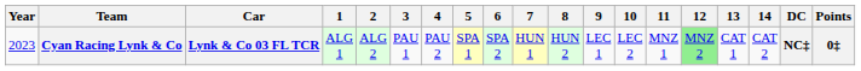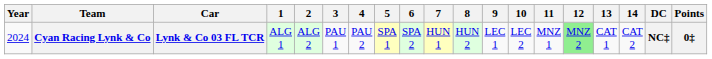 <table class="wikitable" style="text-align:center; font-size:85%">
 <tr>
 <th>Year</th>
 <th>Team</th>
 <th>Car</th>
 <th>1</th>
 <th>2</th>
 <th>3</th>
 <th>4</th>
 <th>5</th>
 <th>6</th>
 <th>7</th>
 <th>8</th>
 <th>9</th>
 <th>10</th>
 <th>11</th>
 <th>12</th>
 <th>13</th>
 <th>14</th>
 <th>DC</th>
 <th>Points</th>
 </tr>
 <tr>
-<td><a href='#'>2023</a></td>
+<td><a href='#'>2024</a></td>
 <th><a href='#'>Cyan Racing Lynk & Co</a></th>
 <th><a href='#'>Lynk & Co 03 FL TCR</a></th>
 <td style="background:#DFFFDF;"><a href='#'>ALG<br>1</a><br></td>
 <td style="background:#DFFFDF;"><a href='#'>ALG<br>2</a><br></td>
 <td><a href='#'>PAU<br>1</a></td>
 <td><a href='#'>PAU<br>2</a></td>
 <td style="background:#FFFFBF;"><a href='#'>SPA<br>1</a><br></td>
 <td style="background:#DFFFDF;"><a href='#'>SPA<br>2</a><br></td>
 <td style="background:#FFFFBF;"><a href='#'>HUN<br>1</a><br></td>
 <td style="background:#DFFFDF;"><a href='#'>HUN<br>2</a><br></td>
 <td><a href='#'>LEC<br>1</a></td>
 <td><a href='#'>LEC<br>2</a></td>
 <td><a href='#'>MNZ<br>1</a></td>
 <td style="background: lightgreen;"><a href='#'>MNZ<br>2</a></td>
 <td><a href='#'>CAT<br>1</a></td>
 <td><a href='#'>CAT<br>2</a></td>
 <th>NC‡</th>
 <th>0‡</th>
 </tr>
 </table>
